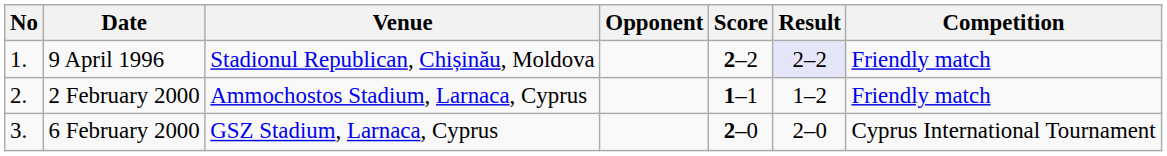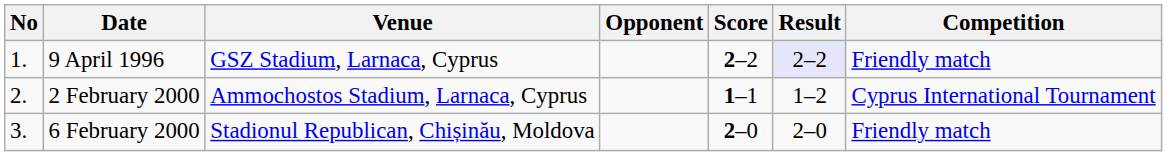 <table class="wikitable" style="font-size:100%;">
 <tr>
 <th>No</th>
 <th>Date</th>
 <th>Venue</th>
 <th>Opponent</th>
 <th>Score</th>
 <th>Result</th>
 <th>Competition</th>
 </tr>
 <tr>
 <td>1.</td>
 <td>9 April 1996</td>
-<td><a href='#'>Stadionul Republican</a>,  <a href='#'>Chișinău</a>, Moldova</td>
+<td><a href='#'>GSZ Stadium</a>, <a href='#'>Larnaca</a>, Cyprus</td>
 <td></td>
 <td align=center><strong>2</strong>–2</td>
 <td align=center style="background: lavender;">2–2</td>
 <td><a href='#'> Friendly match</a></td>
 </tr>
 <tr>
 <td>2.</td>
 <td>2 February 2000</td>
 <td><a href='#'>Ammochostos Stadium</a>, <a href='#'>Larnaca</a>, Cyprus</td>
 <td></td>
 <td align=center><strong>1</strong>–1</td>
 <td align=center>1–2</td>
-<td><a href='#'> Friendly match</a></td>
+<td><a href='#'> Cyprus International Tournament</a></td>
 </tr>
 <tr>
 <td>3.</td>
 <td>6 February 2000</td>
-<td><a href='#'>GSZ Stadium</a>, <a href='#'>Larnaca</a>, Cyprus</td>
+<td><a href='#'>Stadionul Republican</a>,  <a href='#'>Chișinău</a>, Moldova</td>
 <td></td>
 <td align=center><strong>2</strong>–0</td>
 <td align=center>2–0</td>
-<td>Cyprus International Tournament</td>
+<td><a href='#'> Friendly match</a></td>
 </tr>
 </table>
